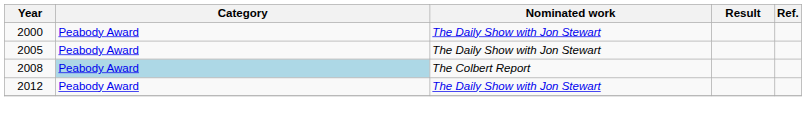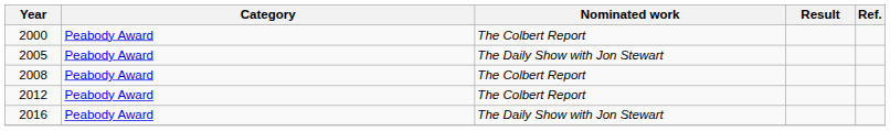 <table class=wikitable>
 <tr>
 <th scope="col" style="width:4em;">Year</th>
 <th scope="col" style="width:32em;">Category</th>
 <th scope="col" style="width:24em;">Nominated work</th>
 <th scope="col" style="width:5em;">Result</th>
 <th>Ref.</th>
 </tr>
 <tr>
 <td style="text-align:center;">2000</td>
 <td><a href='#'>Peabody Award</a></td>
-<td><em><a href='#'>The Daily Show with Jon Stewart</a></em></td>
+<td><em>The Colbert Report</em></td>
 <td></td>
 <td></td>
 </tr>
 <tr>
 <td style="text-align:center;">2005</td>
 <td><a href='#'>Peabody Award</a></td>
 <td><em>The Daily Show with Jon Stewart</em></td>
 <td></td>
 <td></td>
 </tr>
 <tr>
 <td style="text-align:center;">2008</td>
-<td style="background: lightblue;"><a href='#'>Peabody Award</a></td>
+<td><a href='#'>Peabody Award</a></td>
 <td><em>The Colbert Report</em></td>
 <td></td>
 <td></td>
 </tr>
 <tr>
 <td style="text-align:center;">2012</td>
 <td><a href='#'>Peabody Award</a></td>
-<td><em><a href='#'>The Daily Show with Jon Stewart</a></em></td>
+<td><em>The Colbert Report</em></td>
+<td></td>
+<td></td>
+</tr>
+<tr>
+<td style="text-align:center;">2016</td>
+<td><a href='#'>Peabody Award</a></td>
+<td><em>The Daily Show with Jon Stewart</em></td>
 <td></td>
 <td></td>
 </tr>
 <tr>
 </tr>
 </table>
